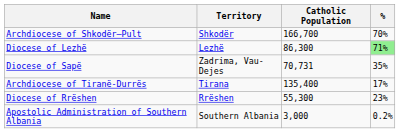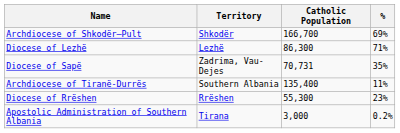 <table class="wikitable">
 <tr>
 <th>Name</th>
 <th>Territory</th>
 <th>Catholic Population</th>
 <th>%</th>
 </tr>
 <tr>
 <td><a href='#'>Archdiocese of Shkodër–Pult</a></td>
 <td><a href='#'>Shkodër</a></td>
 <td>166,700</td>
-<td>70%</td>
+<td>69%</td>
 </tr>
 <tr>
 <td><a href='#'>Diocese of Lezhë</a></td>
 <td><a href='#'>Lezhë</a></td>
 <td>86,300</td>
-<td style="background: lightgreen;">71%</td>
+<td>71%</td>
 </tr>
 <tr>
 <td><a href='#'>Diocese of Sapë</a></td>
 <td>Zadrima, Vau-Dejes</td>
 <td>70,731</td>
 <td>35%</td>
 </tr>
 <tr>
 <td><a href='#'>Archdiocese of Tiranë-Durrës</a></td>
-<td><a href='#'>Tirana</a></td>
+<td>Southern Albania</td>
 <td>135,400</td>
-<td>17%</td>
+<td>11%</td>
 </tr>
 <tr>
 <td><a href='#'>Diocese of Rrëshen</a></td>
 <td><a href='#'>Rrëshen</a></td>
 <td>55,300</td>
 <td>23%</td>
 </tr>
 <tr>
 <td><a href='#'>Apostolic Administration of Southern Albania</a></td>
-<td>Southern Albania</td>
+<td><a href='#'>Tirana</a></td>
 <td>3,000</td>
 <td>0.2%</td>
 </tr>
 </table>
